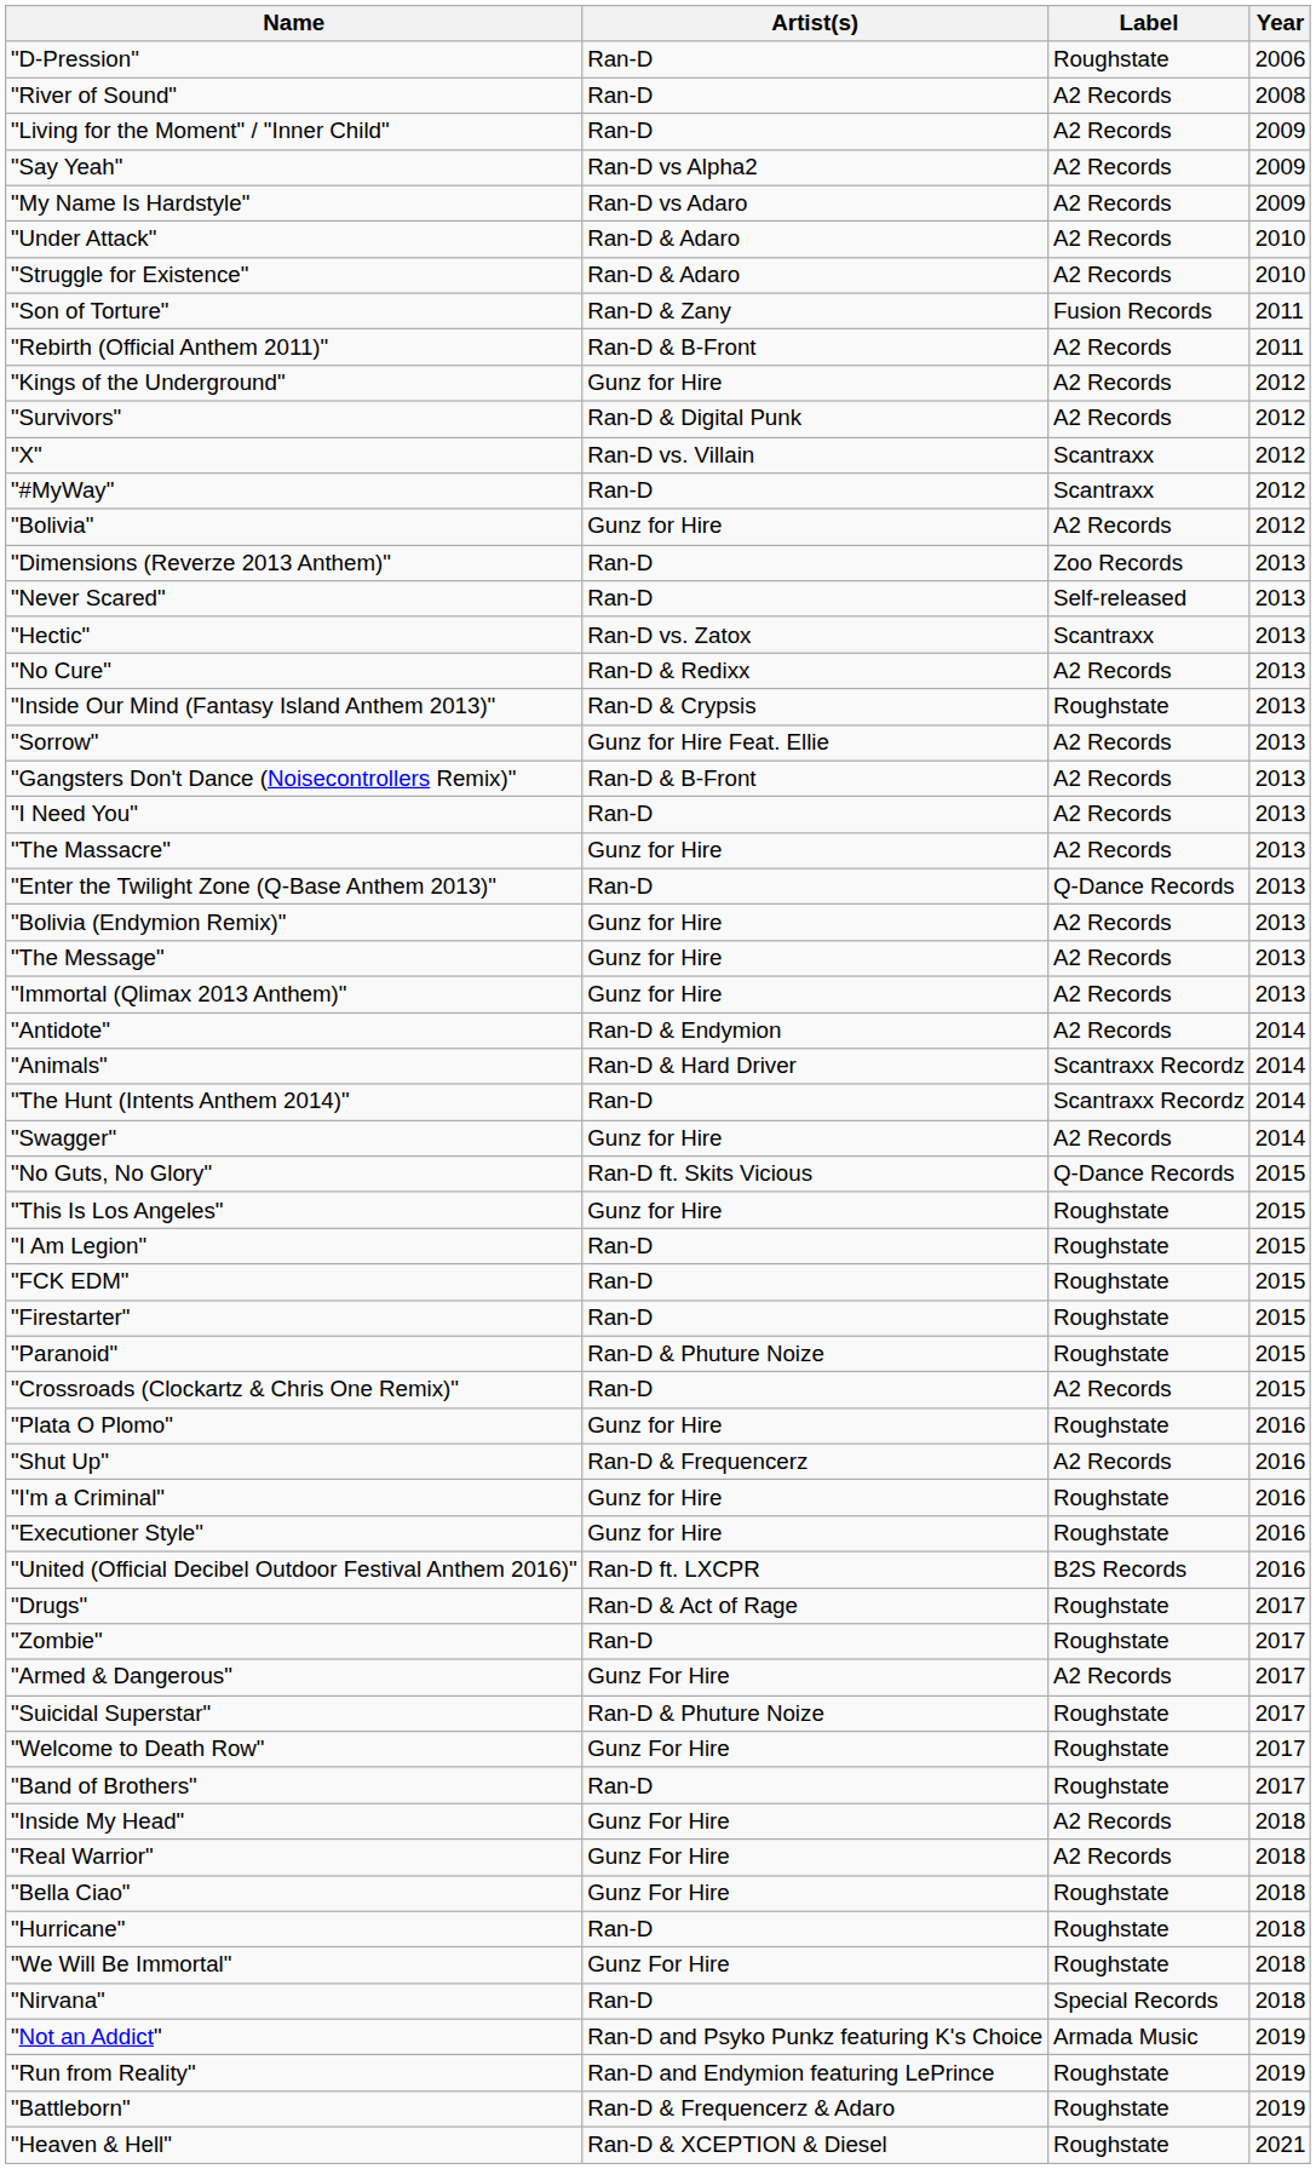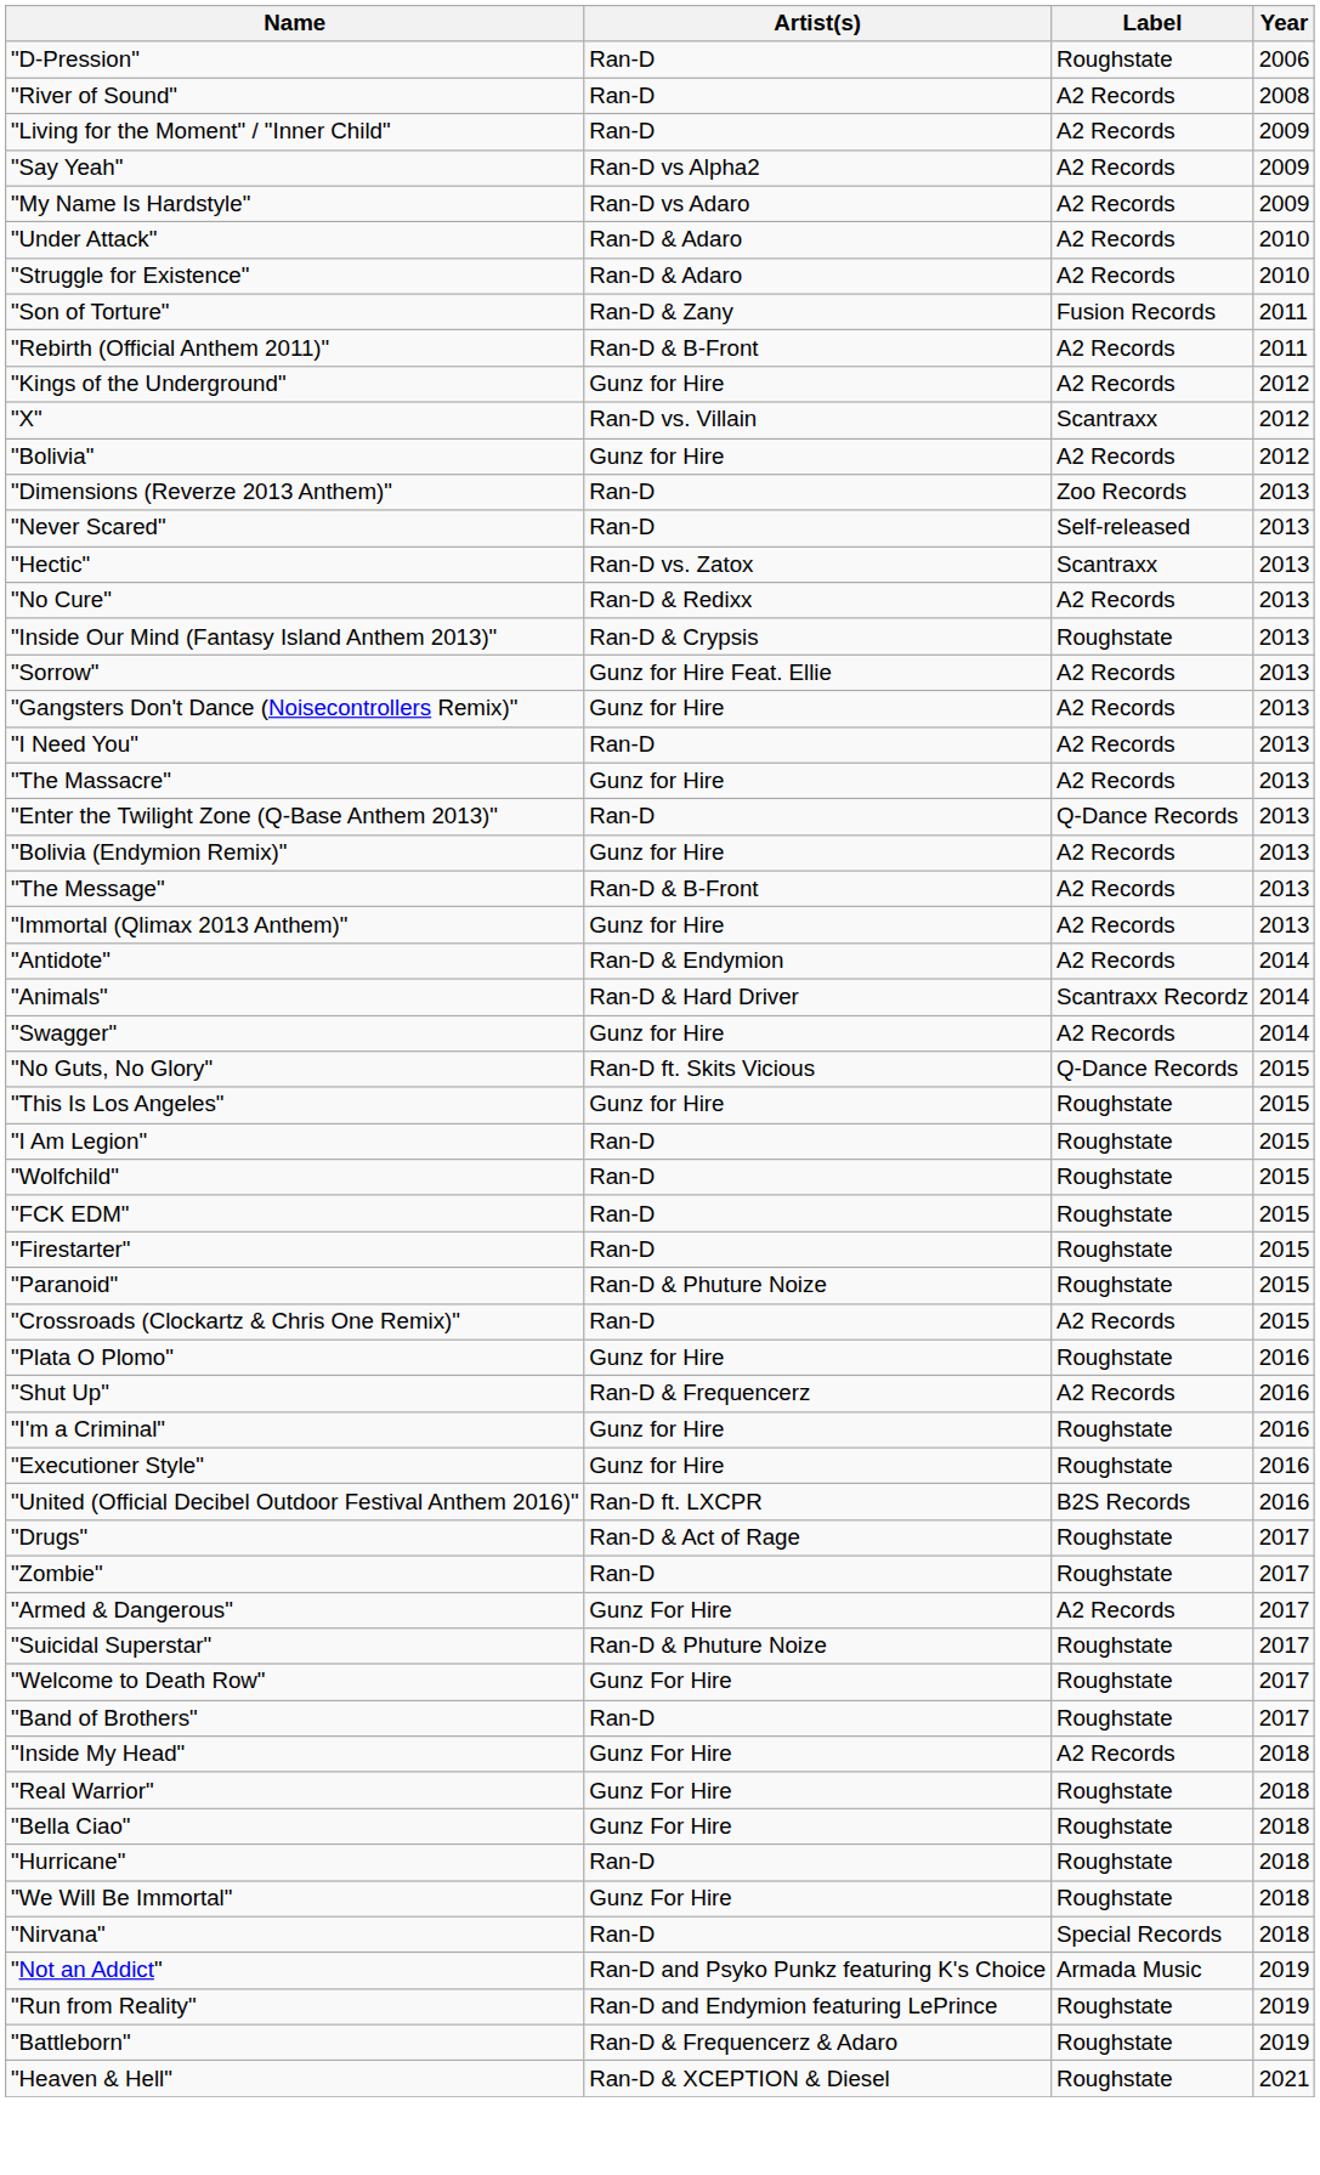 <table class="wikitable plainrowheaders">
 <tr>
 <th>Name</th>
 <th>Artist(s)</th>
 <th>Label</th>
 <th>Year</th>
 </tr>
 <tr>
 <td>"D-Pression"</td>
 <td>Ran-D</td>
 <td>Roughstate</td>
 <td>2006</td>
 </tr>
 <tr>
 <td>"River of Sound"</td>
 <td>Ran-D</td>
 <td>A2 Records</td>
 <td>2008</td>
 </tr>
 <tr>
 <td>"Living for the Moment" / "Inner Child"</td>
 <td>Ran-D</td>
 <td>A2 Records</td>
 <td>2009</td>
 </tr>
 <tr>
 <td>"Say Yeah"</td>
 <td>Ran-D vs Alpha2</td>
 <td>A2 Records</td>
 <td>2009</td>
 </tr>
 <tr>
 <td>"My Name Is Hardstyle"</td>
 <td>Ran-D vs Adaro</td>
 <td>A2 Records</td>
 <td>2009</td>
 </tr>
 <tr>
 <td>"Under Attack"</td>
 <td>Ran-D & Adaro</td>
 <td>A2 Records</td>
 <td>2010</td>
 </tr>
 <tr>
 <td>"Struggle for Existence"</td>
 <td>Ran-D & Adaro</td>
 <td>A2 Records</td>
 <td>2010</td>
 </tr>
 <tr>
 <td>"Son of Torture"</td>
 <td>Ran-D & Zany</td>
 <td>Fusion Records</td>
 <td>2011</td>
 </tr>
 <tr>
 <td>"Rebirth (Official Anthem 2011)"</td>
 <td>Ran-D & B-Front</td>
 <td>A2 Records</td>
 <td>2011</td>
 </tr>
 <tr>
 <td>"Kings of the Underground"</td>
 <td>Gunz for Hire</td>
 <td>A2 Records</td>
 <td>2012</td>
 </tr>
 <tr>
-<td>"Survivors"</td>
-<td>Ran-D & Digital Punk</td>
-<td>A2 Records</td>
-<td>2012</td>
-</tr>
-<tr>
 <td>"X"</td>
 <td>Ran-D vs. Villain</td>
-<td>Scantraxx</td>
-<td>2012</td>
-</tr>
-<tr>
-<td>"#MyWay"</td>
-<td>Ran-D</td>
 <td>Scantraxx</td>
 <td>2012</td>
 </tr>
 <tr>
 <td>"Bolivia"</td>
 <td>Gunz for Hire</td>
 <td>A2 Records</td>
 <td>2012</td>
 </tr>
 <tr>
 <td>"Dimensions (Reverze 2013 Anthem)"</td>
 <td>Ran-D</td>
 <td>Zoo Records</td>
 <td>2013</td>
 </tr>
 <tr>
 <td>"Never Scared"</td>
 <td>Ran-D</td>
 <td>Self-released</td>
 <td>2013</td>
 </tr>
 <tr>
 <td>"Hectic"</td>
 <td>Ran-D vs. Zatox</td>
 <td>Scantraxx</td>
 <td>2013</td>
 </tr>
 <tr>
 <td>"No Cure"</td>
 <td>Ran-D & Redixx</td>
 <td>A2 Records</td>
 <td>2013</td>
 </tr>
 <tr>
 <td>"Inside Our Mind (Fantasy Island Anthem 2013)"</td>
 <td>Ran-D & Crypsis</td>
 <td>Roughstate</td>
 <td>2013</td>
 </tr>
 <tr>
 <td>"Sorrow"</td>
 <td>Gunz for Hire Feat. Ellie</td>
 <td>A2 Records</td>
 <td>2013</td>
 </tr>
 <tr>
 <td>"Gangsters Don't Dance (<a href='#'>Noisecontrollers</a> Remix)"</td>
-<td>Ran-D & B-Front</td>
+<td>Gunz for Hire</td>
 <td>A2 Records</td>
 <td>2013</td>
 </tr>
 <tr>
 <td>"I Need You"</td>
 <td>Ran-D</td>
 <td>A2 Records</td>
 <td>2013</td>
 </tr>
 <tr>
 <td>"The Massacre"</td>
 <td>Gunz for Hire</td>
 <td>A2 Records</td>
 <td>2013</td>
 </tr>
 <tr>
 <td>"Enter the Twilight Zone (Q-Base Anthem 2013)"</td>
 <td>Ran-D</td>
 <td>Q-Dance Records</td>
 <td>2013</td>
 </tr>
 <tr>
 <td>"Bolivia (Endymion Remix)"</td>
 <td>Gunz for Hire</td>
 <td>A2 Records</td>
 <td>2013</td>
 </tr>
 <tr>
 <td>"The Message"</td>
-<td>Gunz for Hire</td>
+<td>Ran-D & B-Front</td>
 <td>A2 Records</td>
 <td>2013</td>
 </tr>
 <tr>
 <td>"Immortal (Qlimax 2013 Anthem)"</td>
 <td>Gunz for Hire</td>
 <td>A2 Records</td>
 <td>2013</td>
 </tr>
 <tr>
 <td>"Antidote"</td>
 <td>Ran-D & Endymion</td>
 <td>A2 Records</td>
 <td>2014</td>
 </tr>
 <tr>
 <td>"Animals"</td>
 <td>Ran-D & Hard Driver</td>
-<td>Scantraxx Recordz</td>
-<td>2014</td>
-</tr>
-<tr>
-<td>"The Hunt (Intents Anthem 2014)"</td>
-<td>Ran-D</td>
 <td>Scantraxx Recordz</td>
 <td>2014</td>
 </tr>
 <tr>
 <td>"Swagger"</td>
 <td>Gunz for Hire</td>
 <td>A2 Records</td>
 <td>2014</td>
 </tr>
 <tr>
 <td>"No Guts, No Glory"</td>
 <td>Ran-D ft. Skits Vicious</td>
 <td>Q-Dance Records</td>
 <td>2015</td>
 </tr>
 <tr>
 <td>"This Is Los Angeles"</td>
 <td>Gunz for Hire</td>
 <td>Roughstate</td>
 <td>2015</td>
 </tr>
 <tr>
 <td>"I Am Legion"</td>
+<td>Ran-D</td>
+<td>Roughstate</td>
+<td>2015</td>
+</tr>
+<tr>
+<td>"Wolfchild"</td>
 <td>Ran-D</td>
 <td>Roughstate</td>
 <td>2015</td>
 </tr>
 <tr>
 <td>"FCK EDM"</td>
 <td>Ran-D</td>
 <td>Roughstate</td>
 <td>2015</td>
 </tr>
 <tr>
 <td>"Firestarter"</td>
 <td>Ran-D</td>
 <td>Roughstate</td>
 <td>2015</td>
 </tr>
 <tr>
 <td>"Paranoid"</td>
 <td>Ran-D & Phuture Noize</td>
 <td>Roughstate</td>
 <td>2015</td>
 </tr>
 <tr>
 <td>"Crossroads (Clockartz & Chris One Remix)"</td>
 <td>Ran-D</td>
 <td>A2 Records</td>
 <td>2015</td>
 </tr>
 <tr>
 <td>"Plata O Plomo"</td>
 <td>Gunz for Hire</td>
 <td>Roughstate</td>
 <td>2016</td>
 </tr>
 <tr>
 <td>"Shut Up"</td>
 <td>Ran-D & Frequencerz</td>
 <td>A2 Records</td>
 <td>2016</td>
 </tr>
 <tr>
 <td>"I'm a Criminal"</td>
 <td>Gunz for Hire</td>
 <td>Roughstate</td>
 <td>2016</td>
 </tr>
 <tr>
 <td>"Executioner Style"</td>
 <td>Gunz for Hire</td>
 <td>Roughstate</td>
 <td>2016</td>
 </tr>
 <tr>
 <td>"United (Official Decibel Outdoor Festival Anthem 2016)"</td>
 <td>Ran-D ft. LXCPR</td>
 <td>B2S Records</td>
 <td>2016</td>
 </tr>
 <tr>
 <td>"Drugs"</td>
 <td>Ran-D & Act of Rage</td>
 <td>Roughstate</td>
 <td>2017</td>
 </tr>
 <tr>
 <td>"Zombie"</td>
 <td>Ran-D</td>
 <td>Roughstate</td>
 <td>2017</td>
 </tr>
 <tr>
 <td>"Armed & Dangerous"</td>
 <td>Gunz For Hire</td>
 <td>A2 Records</td>
 <td>2017</td>
 </tr>
 <tr>
 <td>"Suicidal Superstar"</td>
 <td>Ran-D & Phuture Noize</td>
 <td>Roughstate</td>
 <td>2017</td>
 </tr>
 <tr>
 <td>"Welcome to Death Row"</td>
 <td>Gunz For Hire</td>
 <td>Roughstate</td>
 <td>2017</td>
 </tr>
 <tr>
 <td>"Band of Brothers"</td>
 <td>Ran-D</td>
 <td>Roughstate</td>
 <td>2017</td>
 </tr>
 <tr>
 <td>"Inside My Head"</td>
 <td>Gunz For Hire</td>
 <td>A2 Records</td>
 <td>2018</td>
 </tr>
 <tr>
 <td>"Real Warrior"</td>
 <td>Gunz For Hire</td>
-<td>A2 Records</td>
+<td>Roughstate</td>
 <td>2018</td>
 </tr>
 <tr>
 <td>"Bella Ciao"</td>
 <td>Gunz For Hire</td>
 <td>Roughstate</td>
 <td>2018</td>
 </tr>
 <tr>
 <td>"Hurricane"</td>
 <td>Ran-D</td>
 <td>Roughstate</td>
 <td>2018</td>
 </tr>
 <tr>
 <td>"We Will Be Immortal"</td>
 <td>Gunz For Hire</td>
 <td>Roughstate</td>
 <td>2018</td>
 </tr>
 <tr>
 <td>"Nirvana"</td>
 <td>Ran-D</td>
 <td>Special Records</td>
 <td>2018</td>
 </tr>
 <tr>
 <td>"<a href='#'>Not an Addict</a>"</td>
 <td>Ran-D and Psyko Punkz featuring K's Choice</td>
 <td>Armada Music</td>
 <td>2019</td>
 </tr>
 <tr>
 <td>"Run from Reality"</td>
 <td>Ran-D and Endymion featuring LePrince</td>
 <td>Roughstate</td>
 <td>2019</td>
 </tr>
 <tr>
 <td>"Battleborn"</td>
 <td>Ran-D & Frequencerz & Adaro</td>
 <td>Roughstate</td>
 <td>2019</td>
 </tr>
 <tr>
 <td>"Heaven & Hell"</td>
 <td>Ran-D & XCEPTION & Diesel</td>
 <td>Roughstate</td>
 <td>2021</td>
 </tr>
 </table>
